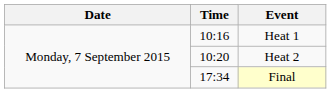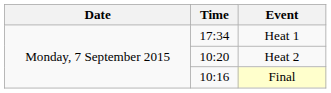 <table class = "wikitable" style="text-align:center;">
 <tr>
 <th width=220>Date</th>
 <th width=50>Time</th>
 <th width=100>Event</th>
 </tr>
 <tr>
 <td rowspan=3>Monday, 7 September 2015</td>
-<td>10:16</td>
+<td>17:34</td>
 <td>Heat 1</td>
 </tr>
 <tr>
 <td>10:20</td>
 <td>Heat 2</td>
 </tr>
 <tr>
-<td>17:34</td>
+<td>10:16</td>
 <td bgcolor=ffffcc>Final</td>
 </tr>
 </table>
